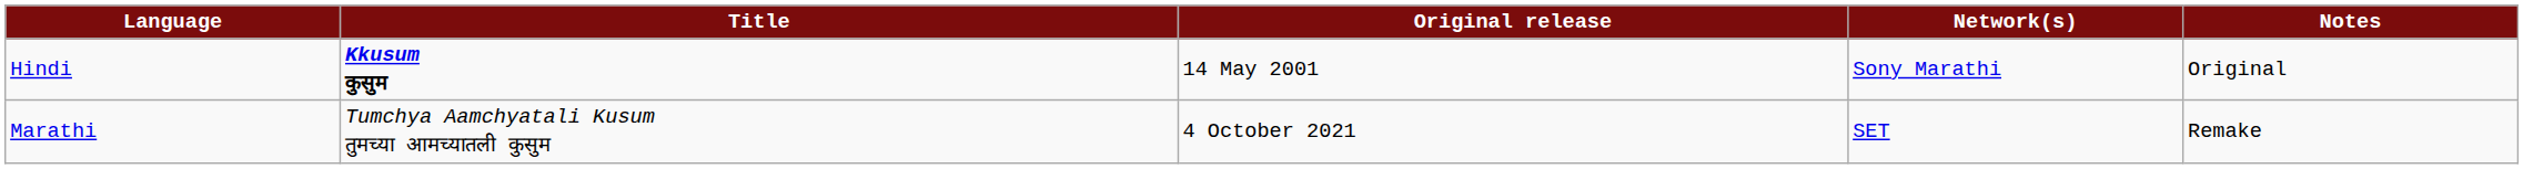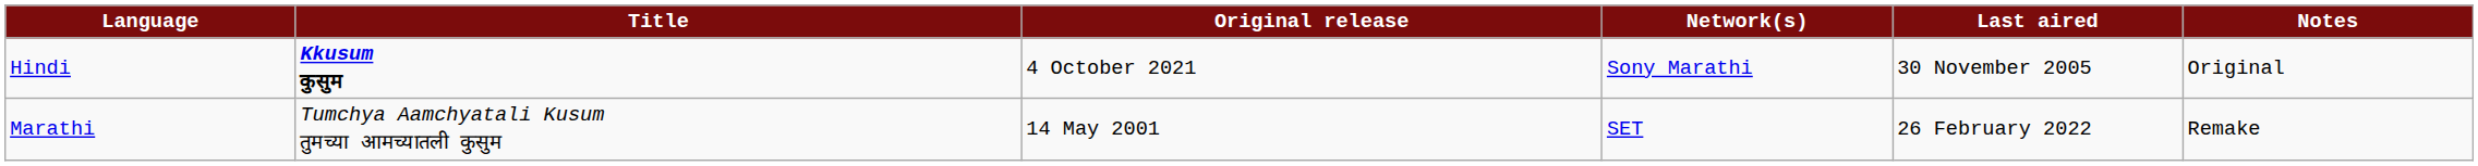 <table class="wikitable" style="width: 100%; margin-right: 0;">
 <tr style="color:white">
 <th style="background:#7b0c0c; width:10%;">Language</th>
 <th style="background:#7b0c0c; width:25%;">Title</th>
 <th style="background:#7b0c0c; width:20%;">Original release</th>
 <th style="background:#7b0c0c; width:10%;">Network(s)</th>
+<th style="background:#7b0c0c; width:10%;">Last aired</th>
 <th style="background:#7b0c0c; width:10%;">Notes</th>
 </tr>
 <tr>
 <td><a href='#'>Hindi</a></td>
 <td><strong><em><a href='#'>Kkusum</a></em> <br> कुसुम</strong></td>
-<td>14 May 2001</td>
+<td>4 October 2021</td>
 <td><a href='#'>Sony Marathi</a></td>
+<td>30 November 2005</td>
 <td>Original</td>
 </tr>
 <tr>
 <td><a href='#'>Marathi</a></td>
 <td><em>Tumchya Aamchyatali Kusum</em> <br> तुमच्या आमच्यातली कुसुम</td>
-<td>4 October 2021</td>
+<td>14 May 2001</td>
 <td><a href='#'>SET</a></td>
+<td>26 February 2022</td>
 <td>Remake</td>
 </tr>
 </table>
